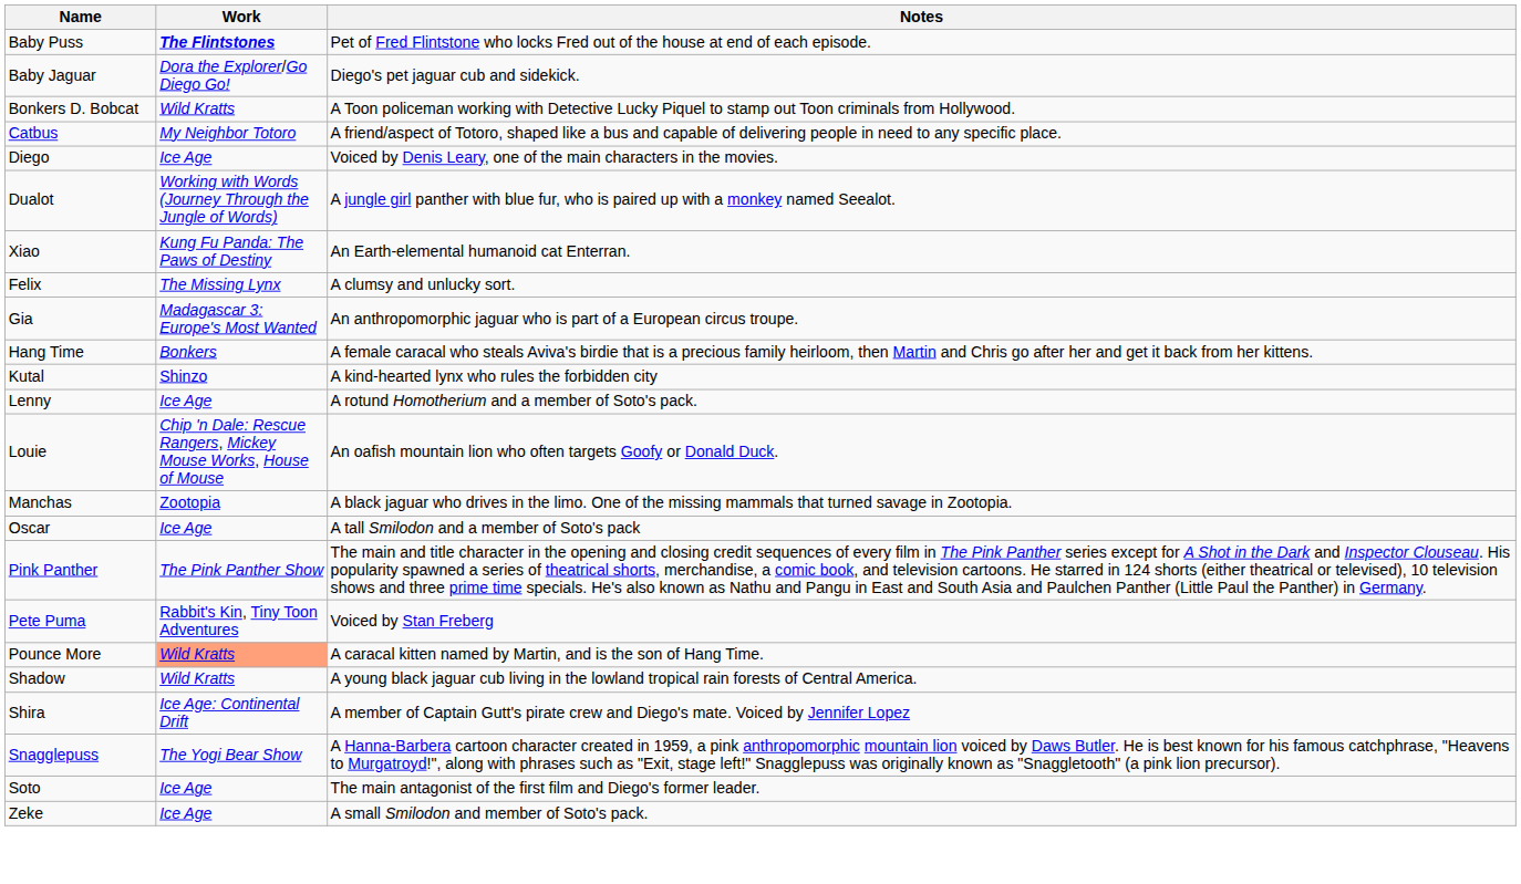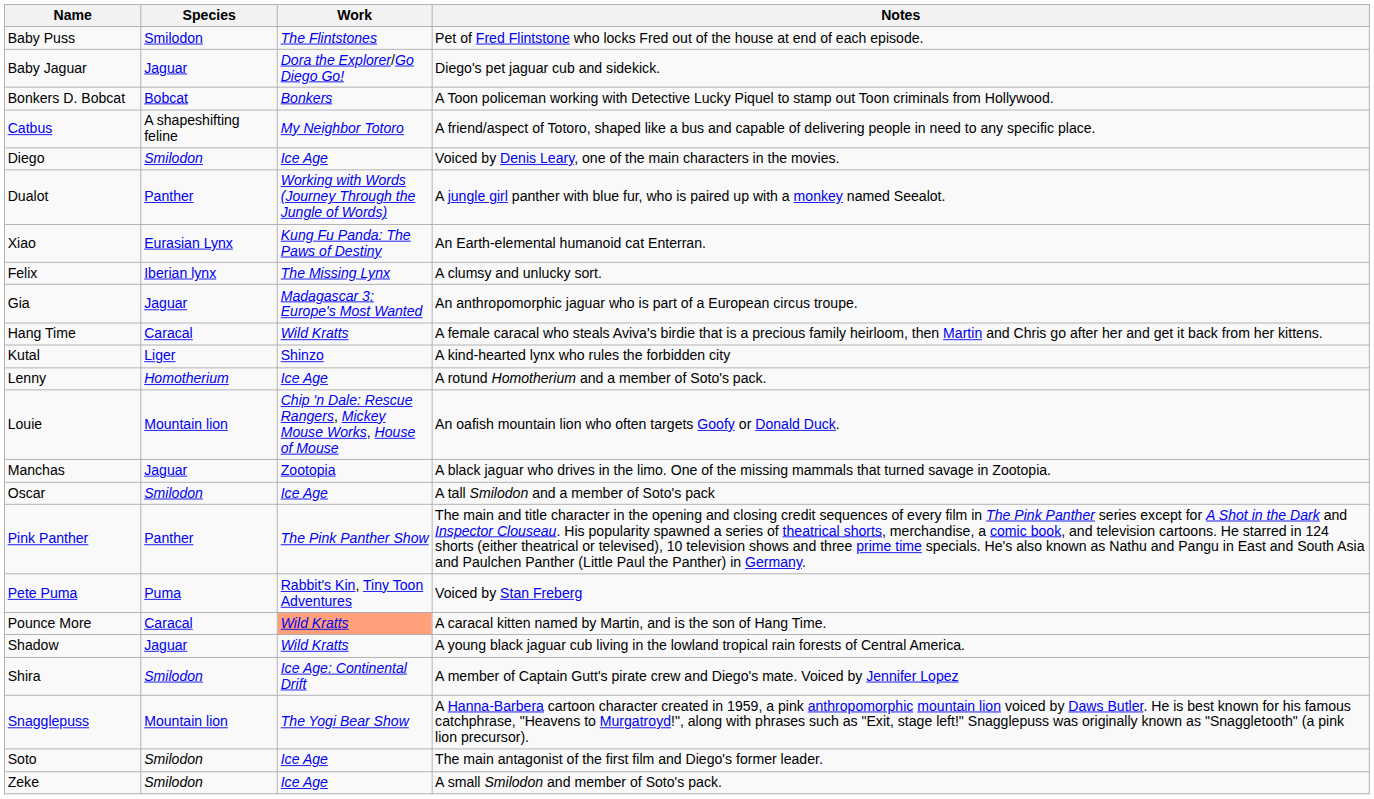 <table class="wikitable sortable" style="width:98%">
 <tr>
 <th style="width:10%">Name</th>
+<th style="width:10%">Species</th>
 <th style="width:10%">Work</th>
 <th>Notes</th>
 </tr>
 <tr>
 <td>Baby Puss</td>
-<td><strong><em><a href='#'>The Flintstones</a></em></strong></td>
+<td><a href='#'>Smilodon</a></td>
+<td><em><a href='#'>The Flintstones</a></em></td>
 <td>Pet of <a href='#'>Fred Flintstone</a> who locks Fred out of the house at end of each episode.</td>
 </tr>
 <tr>
 <td>Baby Jaguar</td>
+<td><a href='#'>Jaguar</a></td>
 <td><em><a href='#'>Dora the Explorer</a></em>/<em><a href='#'>Go Diego Go!</a></em></td>
 <td>Diego's pet jaguar cub and sidekick.</td>
 </tr>
 <tr>
 <td>Bonkers D. Bobcat</td>
-<td><em><a href='#'>Wild Kratts</a></em></td>
+<td><a href='#'>Bobcat</a></td>
+<td><em><a href='#'>Bonkers</a></em></td>
 <td>A Toon policeman working with Detective Lucky Piquel to stamp out Toon criminals from Hollywood.</td>
 </tr>
 <tr>
 <td><a href='#'>Catbus</a></td>
+<td>A shapeshifting feline</td>
 <td><em><a href='#'>My Neighbor Totoro</a></em></td>
 <td>A friend/aspect of Totoro, shaped like a bus and capable of delivering people in need to any specific place.</td>
 </tr>
 <tr>
 <td>Diego</td>
+<td><em><a href='#'>Smilodon</a></em></td>
 <td><em><a href='#'>Ice Age</a></em></td>
 <td>Voiced by <a href='#'>Denis Leary</a>, one of the main characters in the movies.</td>
 </tr>
 <tr>
 <td>Dualot</td>
+<td><a href='#'>Panther</a></td>
 <td><em><a href='#'>Working with Words (Journey Through the Jungle of Words)</a></em></td>
 <td>A <a href='#'>jungle girl</a> panther with blue fur, who is paired up with a <a href='#'>monkey</a> named Seealot.</td>
 </tr>
 <tr>
 <td>Xiao</td>
+<td><a href='#'>Eurasian Lynx</a></td>
 <td><em><a href='#'>Kung Fu Panda: The Paws of Destiny</a></em></td>
 <td>An Earth-elemental humanoid cat Enterran.</td>
 </tr>
 <tr>
 <td>Felix</td>
+<td><a href='#'>Iberian lynx</a></td>
 <td><em><a href='#'>The Missing Lynx</a></em></td>
 <td>A clumsy and unlucky sort.</td>
 </tr>
 <tr>
 <td>Gia</td>
+<td><a href='#'>Jaguar</a></td>
 <td><em><a href='#'>Madagascar 3: Europe's Most Wanted</a></em></td>
 <td>An anthropomorphic jaguar who is part of a European circus troupe.</td>
 </tr>
 <tr>
 <td>Hang Time</td>
-<td><em><a href='#'>Bonkers</a></em></td>
+<td><a href='#'>Caracal</a></td>
+<td><em><a href='#'>Wild Kratts</a></em></td>
 <td>A female caracal who steals Aviva's birdie that is a precious family heirloom, then <a href='#'>Martin</a> and Chris go after her and get it back from her kittens.</td>
 </tr>
 <tr>
 <td>Kutal</td>
+<td><a href='#'>Liger</a></td>
 <td><a href='#'>Shinzo</a></td>
 <td>A kind-hearted lynx who rules the forbidden city</td>
 </tr>
 <tr>
 <td>Lenny</td>
+<td><em><a href='#'>Homotherium</a></em></td>
 <td><em><a href='#'>Ice Age</a></em></td>
 <td>A rotund <em>Homotherium</em> and a member of Soto's pack.</td>
 </tr>
 <tr>
 <td>Louie</td>
+<td><a href='#'>Mountain lion</a></td>
 <td><em><a href='#'>Chip 'n Dale: Rescue Rangers</a></em>, <em><a href='#'>Mickey Mouse Works</a></em>, <em><a href='#'>House of Mouse</a></em></td>
 <td>An oafish mountain lion who often targets <a href='#'>Goofy</a> or <a href='#'>Donald Duck</a>.</td>
 </tr>
 <tr>
 <td>Manchas</td>
+<td><a href='#'>Jaguar</a></td>
 <td><a href='#'>Zootopia</a></td>
 <td>A black jaguar who drives in the limo. One of the missing mammals that turned savage in Zootopia.</td>
 </tr>
 <tr>
 <td>Oscar</td>
+<td><em><a href='#'>Smilodon</a></em></td>
 <td><em><a href='#'>Ice Age</a></em></td>
 <td>A tall <em>Smilodon</em> and a member of Soto's pack</td>
 </tr>
 <tr>
 <td><a href='#'>Pink Panther</a></td>
+<td><a href='#'>Panther</a></td>
 <td nowrap><em><a href='#'>The Pink Panther Show</a></em></td>
 <td>The main and title character in the opening and closing credit sequences of every film in <em><a href='#'>The Pink Panther</a></em> series except for <em><a href='#'>A Shot in the Dark</a></em> and <em><a href='#'>Inspector Clouseau</a></em>. His popularity spawned a series of <a href='#'>theatrical shorts</a>, merchandise, a <a href='#'>comic book</a>, and television cartoons. He starred in 124 shorts (either theatrical or televised), 10 television shows and three <a href='#'>prime time</a> specials. He's also known as Nathu and Pangu in East and South Asia and Paulchen Panther (Little Paul the Panther) in <a href='#'>Germany</a>.</td>
 </tr>
 <tr>
 <td><a href='#'>Pete Puma</a></td>
+<td><a href='#'>Puma</a></td>
 <td><a href='#'>Rabbit's Kin</a>, <a href='#'>Tiny Toon Adventures</a></td>
 <td>Voiced by <a href='#'>Stan Freberg</a></td>
 </tr>
 <tr>
 <td>Pounce More</td>
+<td><a href='#'>Caracal</a></td>
 <td style="background: lightsalmon;"><em><a href='#'>Wild Kratts</a></em></td>
 <td>A caracal kitten named by Martin, and is the son of Hang Time.</td>
 </tr>
 <tr>
 <td>Shadow</td>
+<td><a href='#'>Jaguar</a></td>
 <td><em><a href='#'>Wild Kratts</a></em></td>
 <td>A young black jaguar cub living in the lowland tropical rain forests of Central America.</td>
 </tr>
 <tr>
 <td>Shira</td>
+<td><em><a href='#'>Smilodon</a></em></td>
 <td><em><a href='#'>Ice Age: Continental Drift</a></em></td>
 <td>A member of Captain Gutt's pirate crew and Diego's mate. Voiced by <a href='#'>Jennifer Lopez</a></td>
 </tr>
 <tr>
 <td><a href='#'>Snagglepuss</a></td>
+<td><a href='#'>Mountain lion</a></td>
 <td><em><a href='#'>The Yogi Bear Show</a></em></td>
 <td>A <a href='#'>Hanna-Barbera</a> cartoon character created in 1959, a pink <a href='#'>anthropomorphic</a> <a href='#'>mountain lion</a> voiced by <a href='#'>Daws Butler</a>. He is best known for his famous catchphrase, "Heavens to <a href='#'>Murgatroyd</a>!", along with phrases such as "Exit, stage left!"  Snagglepuss was originally known as "Snaggletooth" (a pink lion precursor).</td>
 </tr>
 <tr>
 <td>Soto</td>
+<td><em>Smilodon</em></td>
 <td><em><a href='#'>Ice Age</a></em></td>
 <td>The main antagonist of the first film and Diego's former leader.</td>
 </tr>
 <tr>
 <td>Zeke</td>
+<td><em>Smilodon</em></td>
 <td><em><a href='#'>Ice Age</a></em></td>
 <td>A small <em>Smilodon</em> and member of Soto's pack.</td>
 </tr>
 </table>
